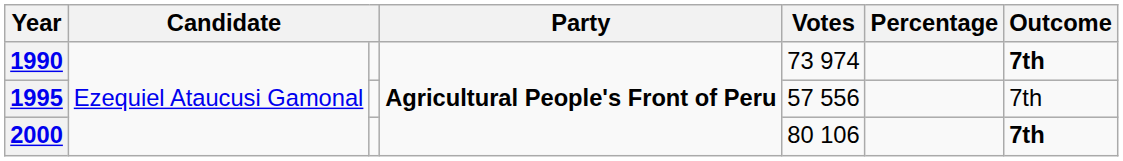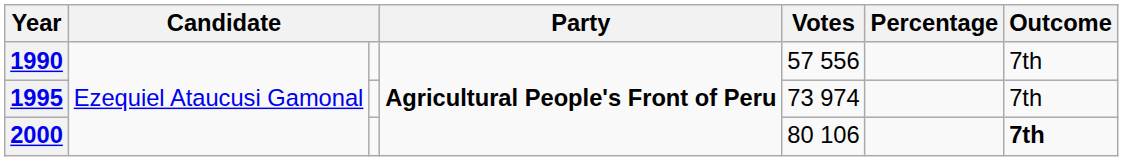 <table class="wikitable">
 <tr>
 <th>Year</th>
 <th colspan="2">Candidate</th>
 <th>Party</th>
 <th>Votes</th>
 <th>Percentage</th>
 <th>Outcome</th>
 </tr>
 <tr>
 <th><a href='#'>1990</a></th>
 <td rowspan="3"><a href='#'>Ezequiel Ataucusi Gamonal</a></td>
 <td></td>
 <td rowspan="3"><strong>Agricultural People's Front of Peru</strong></td>
-<td>73 974</td>
+<td>57 556</td>
 <td></td>
-<td><strong>7th</strong></td>
+<td>7th</td>
 </tr>
 <tr>
 <th><a href='#'>1995</a></th>
 <td></td>
-<td>57 556</td>
+<td>73 974</td>
 <td></td>
 <td>7th</td>
 </tr>
 <tr>
 <th><a href='#'>2000</a></th>
 <td></td>
 <td>80 106</td>
 <td></td>
 <td><strong>7th</strong></td>
 </tr>
 </table>
